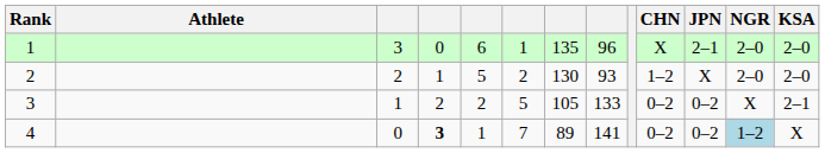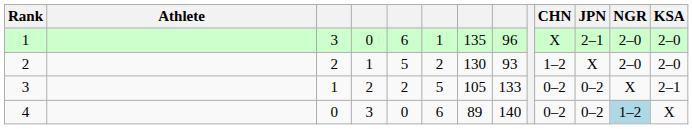 <table class="wikitable" style="text-align:center">
 <tr>
 <th>Rank</th>
 <th width=280>Athlete</th>
 <th width=30></th>
 <th width=30></th>
 <th width=30></th>
 <th width=30></th>
 <th width=30></th>
 <th width=30></th>
 <th rowspan=5></th>
 <th width=30>CHN</th>
 <th width=30>JPN</th>
 <th width=30>NGR</th>
 <th width=30>KSA</th>
 </tr>
 <tr style="background-color:#ccffcc;">
 <td>1</td>
 <td align=left></td>
 <td>3</td>
 <td>0</td>
 <td>6</td>
 <td>1</td>
 <td>135</td>
 <td>96</td>
 <td>X</td>
 <td>2–1</td>
 <td>2–0</td>
 <td>2–0</td>
 </tr>
 <tr>
 <td>2</td>
 <td align=left></td>
 <td>2</td>
 <td>1</td>
 <td>5</td>
 <td>2</td>
 <td>130</td>
 <td>93</td>
 <td>1–2</td>
 <td>X</td>
 <td>2–0</td>
 <td>2–0</td>
 </tr>
 <tr>
 <td>3</td>
 <td align=left></td>
 <td>1</td>
 <td>2</td>
 <td>2</td>
 <td>5</td>
 <td>105</td>
 <td>133</td>
 <td>0–2</td>
 <td>0–2</td>
 <td>X</td>
 <td>2–1</td>
 </tr>
 <tr>
 <td>4</td>
 <td align=left></td>
 <td>0</td>
-<td><strong>3</strong></td>
-<td>1</td>
-<td>7</td>
+<td>3</td>
+<td>0</td>
+<td>6</td>
 <td>89</td>
-<td>141</td>
+<td>140</td>
 <td>0–2</td>
 <td>0–2</td>
 <td style="background: lightblue;">1–2</td>
 <td>X</td>
 </tr>
 </table>
